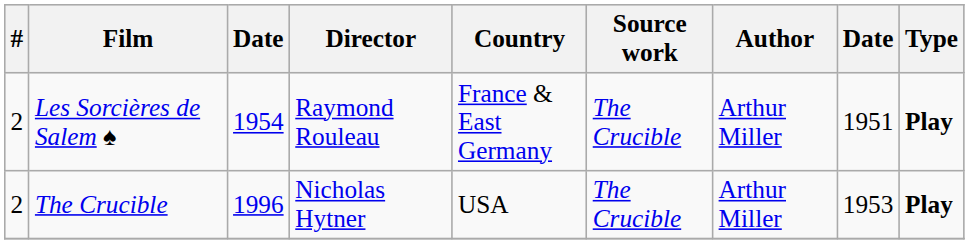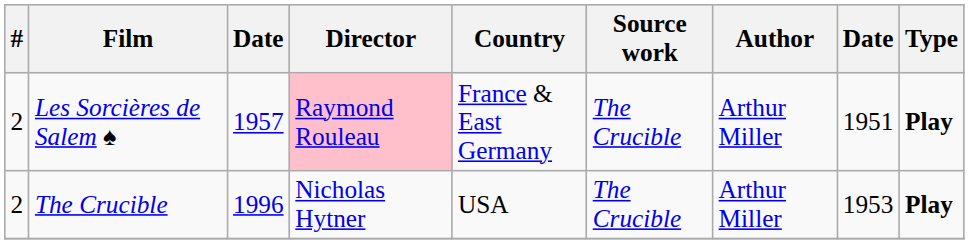 <table class="wikitable">
 <tr>
 <th>#</th>
 <th>Film</th>
 <th>Date</th>
 <th>Director</th>
 <th>Country</th>
 <th>Source<br>work</th>
 <th>Author</th>
 <th>Date</th>
 <th>Type</th>
 </tr>
 <tr>
 <td>2</td>
 <td><em><a href='#'>Les Sorcières de Salem</a></em> ♠</td>
-<td><a href='#'>1954</a></td>
-<td><a href='#'>Raymond Rouleau</a></td>
+<td><a href='#'>1957</a></td>
+<td style="background: pink;"><a href='#'>Raymond Rouleau</a></td>
 <td><a href='#'>France</a> &<br><a href='#'>East Germany</a></td>
 <td><em><a href='#'>The Crucible</a></em> </td>
 <td><a href='#'>Arthur Miller</a></td>
 <td>1951</td>
 <td><strong>Play</strong></td>
 </tr>
 <tr>
 <td>2</td>
 <td><em><a href='#'>The Crucible</a></em></td>
 <td><a href='#'>1996</a></td>
 <td><a href='#'>Nicholas Hytner</a></td>
 <td>USA</td>
 <td><em><a href='#'>The Crucible</a></em></td>
 <td><a href='#'>Arthur Miller</a></td>
 <td>1953</td>
 <td><strong>Play</strong></td>
 </tr>
 <tr>
 </tr>
 </table>
